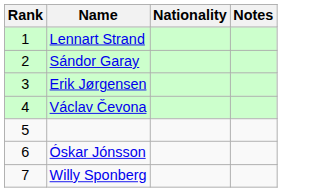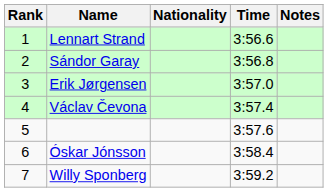 <table class="wikitable sortable" style="text-align:center">
 <tr>
 <th>Rank</th>
 <th>Name</th>
 <th>Nationality</th>
+<th>Time</th>
 <th>Notes</th>
 </tr>
 <tr bgcolor=ccffcc>
 <td>1</td>
 <td align=left><a href='#'>Lennart Strand</a></td>
 <td align=left></td>
+<td>3:56.6</td>
 <td></td>
 </tr>
 <tr bgcolor=ccffcc>
 <td>2</td>
 <td align=left><a href='#'>Sándor Garay</a></td>
 <td align=left></td>
+<td>3:56.8</td>
 <td></td>
 </tr>
 <tr bgcolor=ccffcc>
 <td>3</td>
 <td align=left><a href='#'>Erik Jørgensen</a></td>
 <td align=left></td>
+<td>3:57.0</td>
 <td></td>
 </tr>
 <tr bgcolor=ccffcc>
 <td>4</td>
 <td align=left><a href='#'>Václav Čevona</a></td>
 <td align=left></td>
+<td>3:57.4</td>
 <td></td>
 </tr>
 <tr>
 <td>5</td>
 <td align=left></td>
 <td align=left></td>
+<td>3:57.6</td>
 <td></td>
 </tr>
 <tr>
 <td>6</td>
 <td align=left><a href='#'>Óskar Jónsson</a></td>
 <td align=left></td>
+<td>3:58.4</td>
 <td></td>
 </tr>
 <tr>
 <td>7</td>
 <td align=left><a href='#'>Willy Sponberg</a></td>
 <td align=left></td>
+<td>3:59.2</td>
 <td></td>
 </tr>
 </table>
